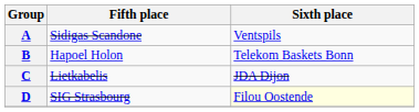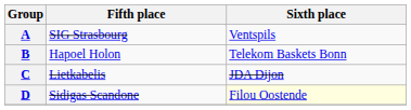 <table class="wikitable">
 <tr>
 <th>Group</th>
 <th width=220>Fifth place</th>
 <th width=220>Sixth place</th>
 </tr>
 <tr>
 <th><a href='#'>A</a></th>
-<td> <s><a href='#'>Sidigas Scandone</a></s></td>
+<td> <s><a href='#'>SIG Strasbourg</a></s></td>
 <td> <a href='#'>Ventspils</a></td>
 </tr>
 <tr>
 <th><a href='#'>B</a></th>
 <td> <a href='#'>Hapoel Holon</a></td>
 <td> <a href='#'>Telekom Baskets Bonn</a></td>
 </tr>
 <tr>
 <th><a href='#'>C</a></th>
 <td> <s><a href='#'>Lietkabelis</a></s></td>
 <td> <s><a href='#'>JDA Dijon</a></s></td>
 </tr>
 <tr>
 <th><a href='#'>D</a></th>
-<td> <s><a href='#'>SIG Strasbourg</a></s></td>
+<td> <s><a href='#'>Sidigas Scandone</a></s></td>
 <td style="background: lightyellow;"> <a href='#'>Filou Oostende</a></td>
 </tr>
 <tr>
 </tr>
 </table>
